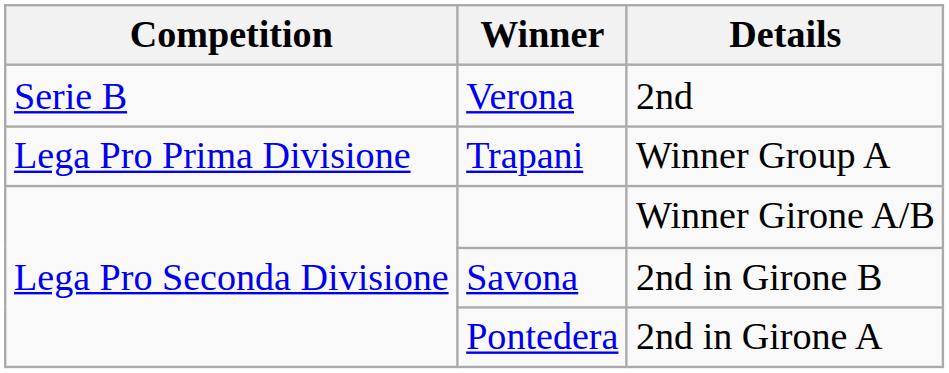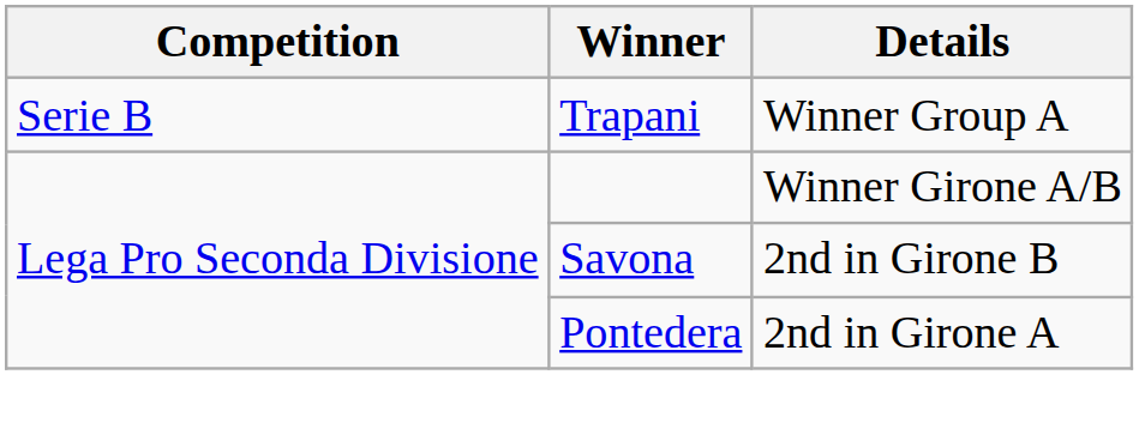 <table class="wikitable">
 <tr>
 <th>Competition</th>
 <th>Winner</th>
 <th>Details</th>
 </tr>
 <tr>
 <td><a href='#'>Serie B</a></td>
-<td><a href='#'>Verona</a></td>
-<td>2nd</td>
-</tr>
-<tr>
-<td><a href='#'>Lega Pro Prima Divisione</a></td>
 <td><a href='#'>Trapani</a></td>
 <td>Winner Group A</td>
 </tr>
 <tr>
 <td rowspan=3><a href='#'>Lega Pro Seconda Divisione</a></td>
 <td></td>
 <td>Winner Girone A/B</td>
 </tr>
 <tr>
 <td><a href='#'>Savona</a></td>
 <td>2nd in Girone B</td>
 </tr>
 <tr>
 <td><a href='#'>Pontedera</a></td>
 <td>2nd in Girone A</td>
 </tr>
 </table>
